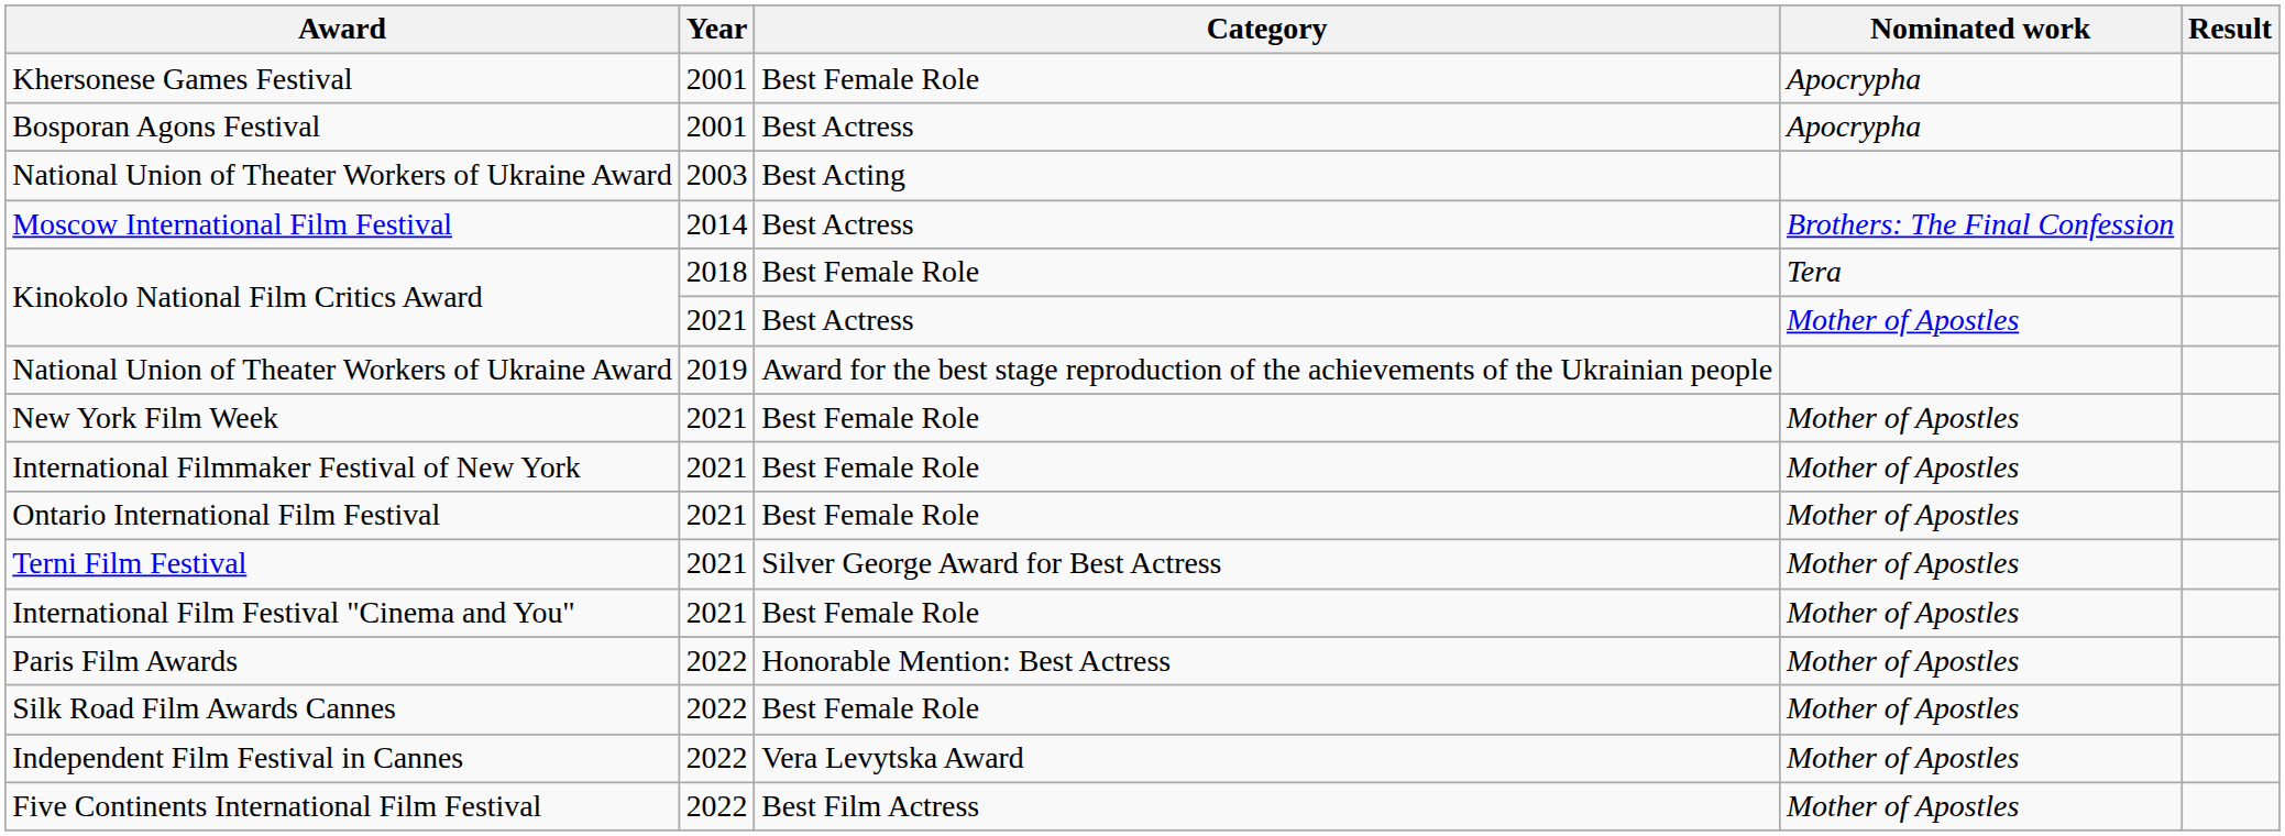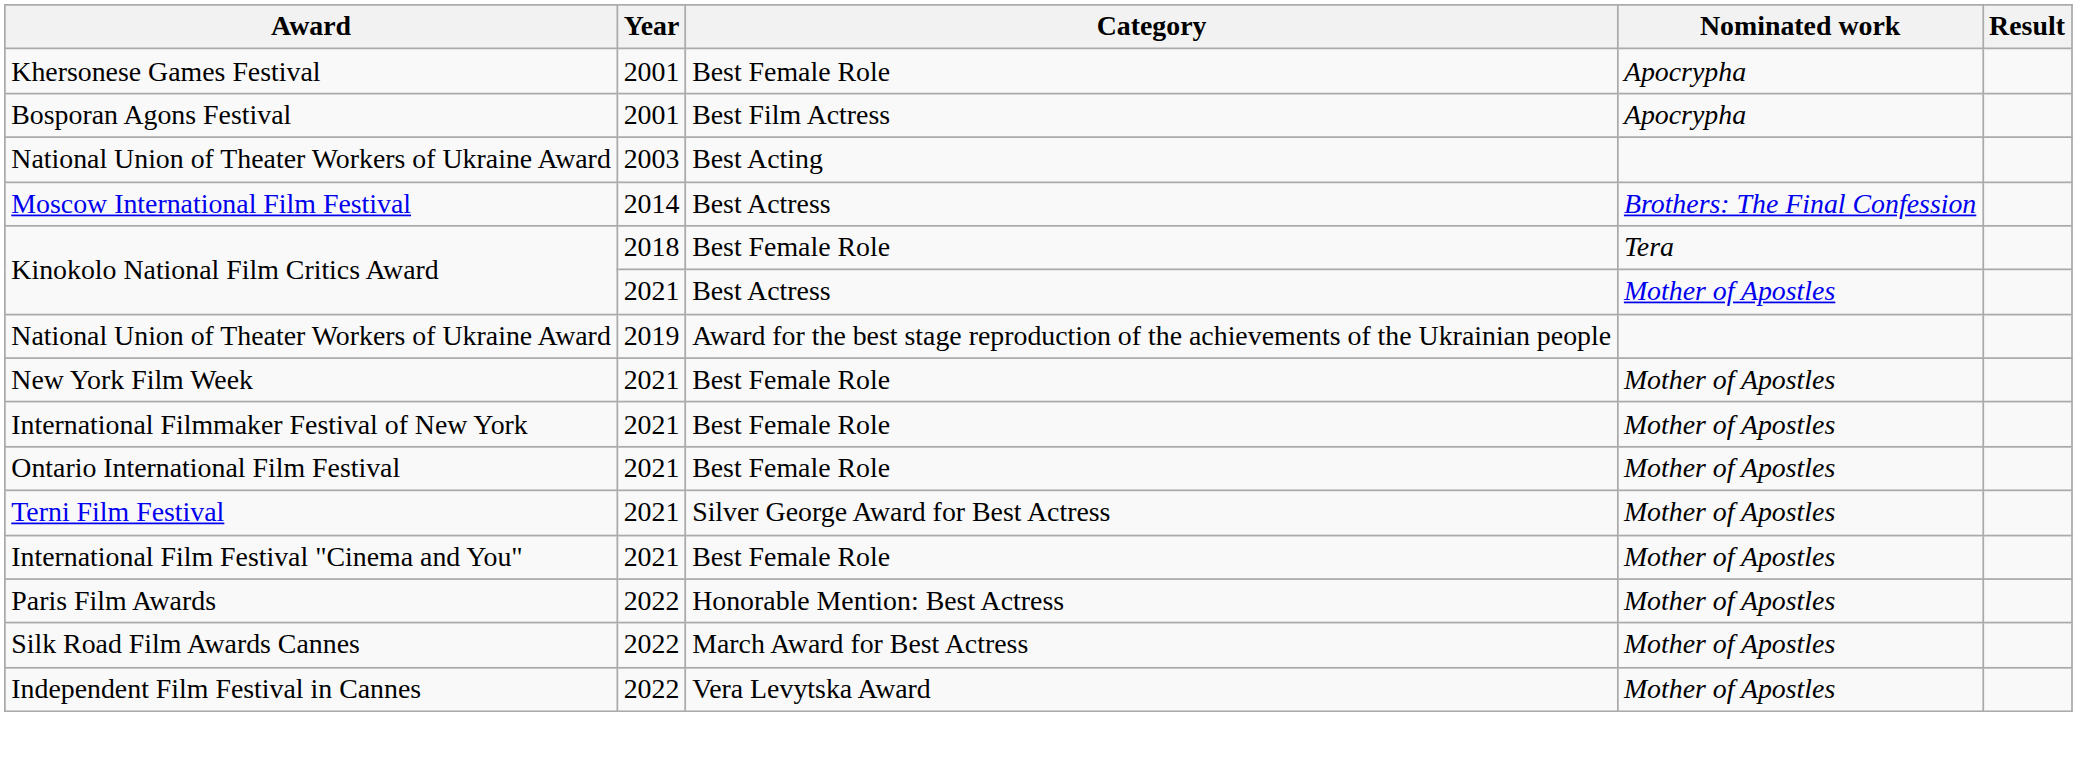 <table class="wikitable sortable">
 <tr>
 <th>Award</th>
 <th>Year</th>
 <th>Category</th>
 <th>Nominated work</th>
 <th>Result</th>
 </tr>
 <tr>
 <td>Khersonese Games Festival</td>
 <td>2001</td>
 <td>Best Female Role</td>
 <td><em>Apocrypha</em></td>
 <td></td>
 </tr>
 <tr>
 <td>Bosporan Agons Festival</td>
 <td>2001</td>
-<td>Best Actress</td>
+<td>Best Film Actress</td>
 <td><em>Apocrypha</em></td>
 <td></td>
 </tr>
 <tr>
 <td>National Union of Theater Workers of Ukraine Award</td>
 <td>2003</td>
 <td>Best Acting</td>
 <td></td>
 <td></td>
 </tr>
 <tr>
 <td><a href='#'>Moscow International Film Festival</a></td>
 <td>2014</td>
 <td>Best Actress</td>
 <td><em><a href='#'>Brothers: The Final Confession</a></em></td>
 <td></td>
 </tr>
 <tr>
 <td rowspan="2">Kinokolo National Film Critics Award</td>
 <td>2018</td>
 <td>Best Female Role</td>
 <td><em>Tera</em></td>
 <td></td>
 </tr>
 <tr>
 <td>2021</td>
 <td>Best Actress</td>
 <td><em><a href='#'>Mother of Apostles</a></em></td>
 <td></td>
 </tr>
 <tr>
 <td>National Union of Theater Workers of Ukraine Award</td>
 <td>2019</td>
 <td>Award for the best stage reproduction of the achievements of the Ukrainian people</td>
 <td></td>
 <td></td>
 </tr>
 <tr>
 <td>New York Film Week</td>
 <td>2021</td>
 <td>Best Female Role</td>
 <td><em>Mother of Apostles</em></td>
 <td></td>
 </tr>
 <tr>
 <td>International Filmmaker Festival of New York</td>
 <td>2021</td>
 <td>Best Female Role</td>
 <td><em>Mother of Apostles</em></td>
 <td></td>
 </tr>
 <tr>
 <td>Ontario International Film Festival</td>
 <td>2021</td>
 <td>Best Female Role</td>
 <td><em>Mother of Apostles</em></td>
 <td></td>
 </tr>
 <tr>
 <td><a href='#'>Terni Film Festival</a></td>
 <td>2021</td>
 <td>Silver George Award for Best Actress</td>
 <td><em>Mother of Apostles</em></td>
 <td></td>
 </tr>
 <tr>
 <td>International Film Festival "Cinema and You"</td>
 <td>2021</td>
 <td>Best Female Role</td>
 <td><em>Mother of Apostles</em></td>
 <td></td>
 </tr>
 <tr>
 <td>Paris Film Awards</td>
 <td>2022</td>
 <td>Honorable Mention: Best Actress</td>
 <td><em>Mother of Apostles</em></td>
 <td></td>
 </tr>
 <tr>
 <td>Silk Road Film Awards Cannes</td>
 <td>2022</td>
-<td>Best Female Role</td>
+<td>March Award for Best Actress</td>
 <td><em>Mother of Apostles</em></td>
 <td></td>
 </tr>
 <tr>
 <td>Independent Film Festival in Cannes</td>
 <td>2022</td>
 <td>Vera Levytska Award</td>
 <td><em>Mother of Apostles</em></td>
 <td></td>
 </tr>
-<tr>
-<td>Five Continents International Film Festival</td>
-<td>2022</td>
-<td>Best Film Actress</td>
-<td><em>Mother of Apostles</em></td>
-<td></td>
-</tr>
 </table>
